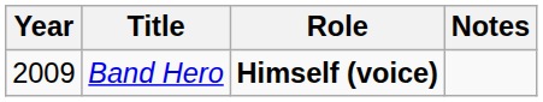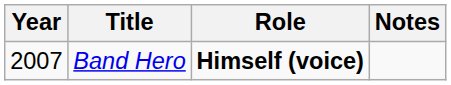 <table class="wikitable sortable">
 <tr>
 <th>Year</th>
 <th>Title</th>
 <th>Role</th>
 <th class="unsortable">Notes</th>
 </tr>
 <tr>
-<td>2009</td>
+<td>2007</td>
 <td><em><a href='#'>Band Hero</a></em></td>
 <td><strong>Himself (voice)</strong></td>
 <td></td>
 </tr>
 </table>
